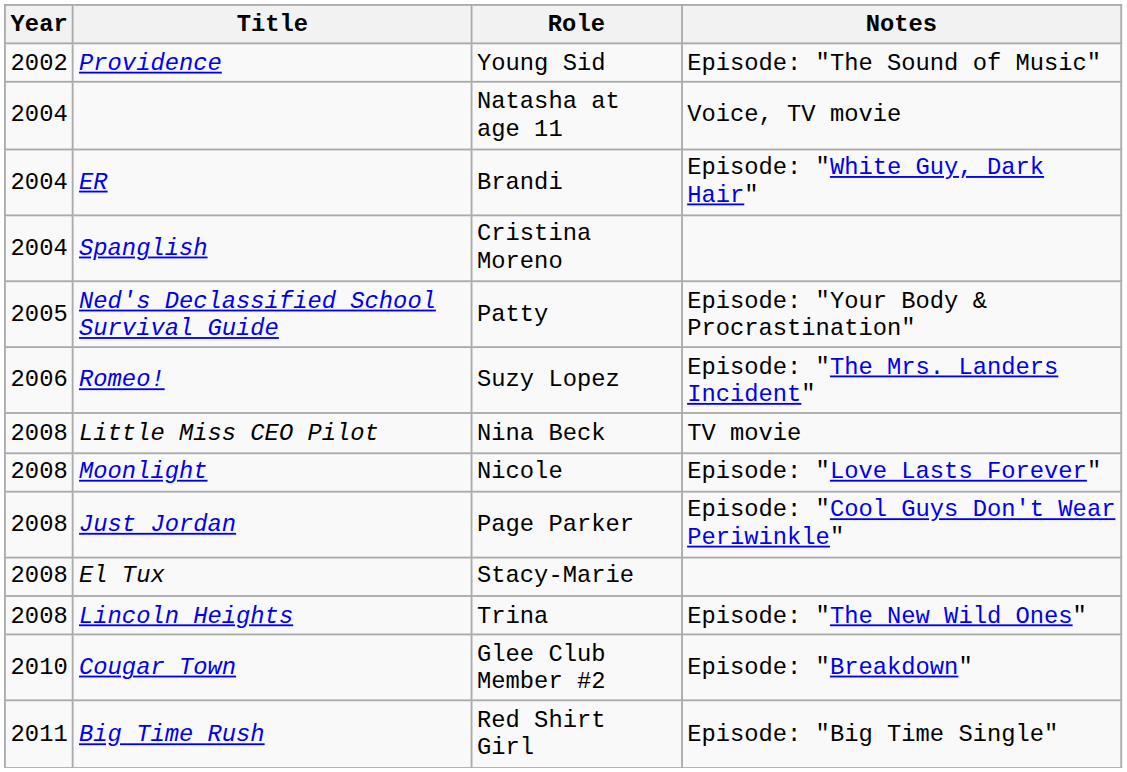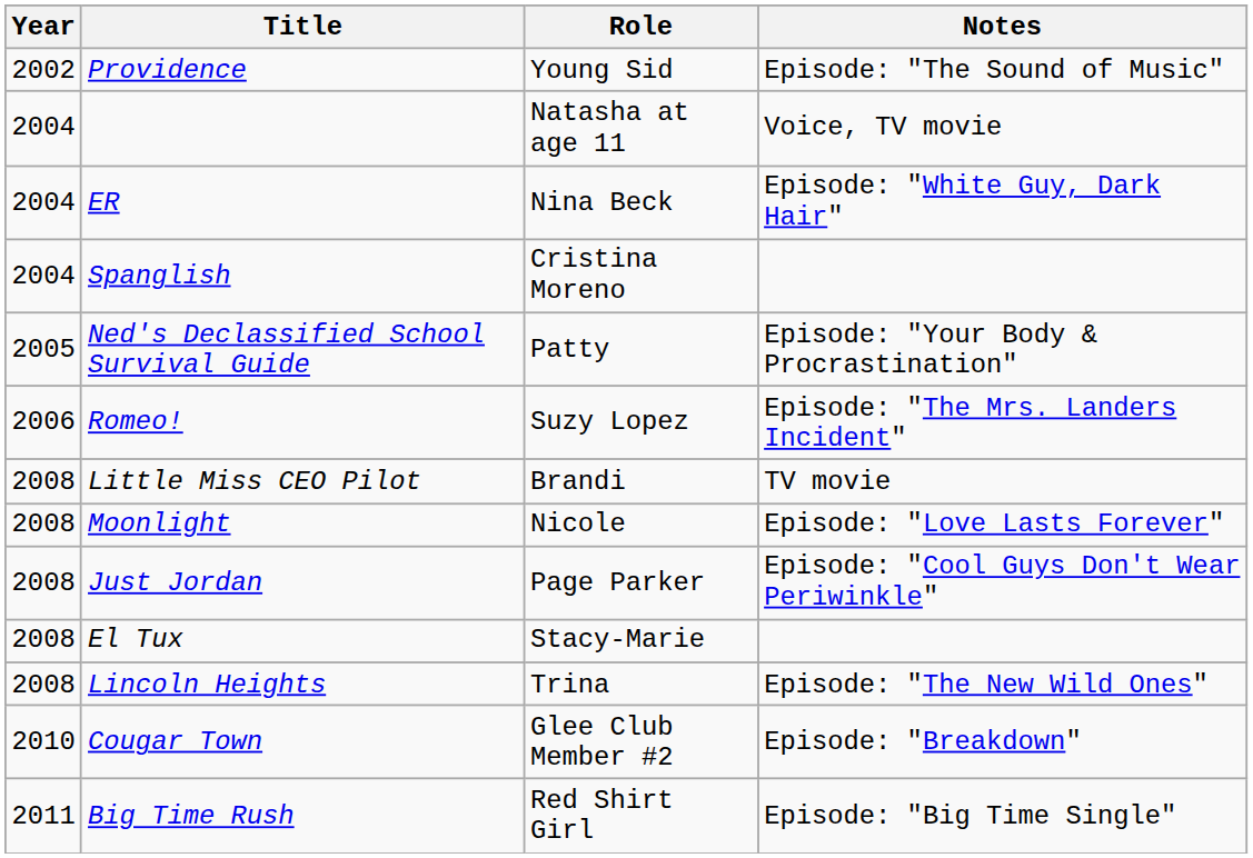 <table class='wikitable sortable'>
 <tr>
 <th>Year</th>
 <th>Title</th>
 <th>Role</th>
 <th class="unsortable">Notes</th>
 </tr>
 <tr>
 <td>2002</td>
 <td><em><a href='#'>Providence</a></em></td>
 <td>Young Sid</td>
 <td>Episode: "The Sound of Music"</td>
 </tr>
 <tr>
 <td>2004</td>
 <td><em></em></td>
 <td>Natasha at age 11</td>
 <td>Voice, TV movie</td>
 </tr>
 <tr>
 <td>2004</td>
 <td><em><a href='#'>ER</a></em></td>
-<td>Brandi</td>
+<td>Nina Beck</td>
 <td>Episode: "<a href='#'>White Guy, Dark Hair</a>"</td>
 </tr>
 <tr>
 <td>2004</td>
 <td><em><a href='#'>Spanglish</a></em></td>
 <td>Cristina Moreno</td>
 <td></td>
 </tr>
 <tr>
 <td>2005</td>
 <td><em><a href='#'>Ned's Declassified School Survival Guide</a></em></td>
 <td>Patty</td>
 <td>Episode: "Your Body & Procrastination"</td>
 </tr>
 <tr>
 <td>2006</td>
 <td><em><a href='#'>Romeo!</a></em></td>
 <td>Suzy Lopez</td>
 <td>Episode: "<a href='#'>The Mrs. Landers Incident</a>"</td>
 </tr>
 <tr>
 <td>2008</td>
 <td><em>Little Miss CEO Pilot</em></td>
-<td>Nina Beck</td>
+<td>Brandi</td>
 <td>TV movie</td>
 </tr>
 <tr>
 <td>2008</td>
 <td><em><a href='#'>Moonlight</a></em></td>
 <td>Nicole</td>
 <td>Episode: "<a href='#'>Love Lasts Forever</a>"</td>
 </tr>
 <tr>
 <td>2008</td>
 <td><em><a href='#'>Just Jordan</a></em></td>
 <td>Page Parker</td>
 <td>Episode: "<a href='#'>Cool Guys Don't Wear Periwinkle</a>"</td>
 </tr>
 <tr>
 <td>2008</td>
 <td><em>El Tux</em></td>
 <td>Stacy-Marie</td>
 <td></td>
 </tr>
 <tr>
 <td>2008</td>
 <td><em><a href='#'>Lincoln Heights</a></em></td>
 <td>Trina</td>
 <td>Episode: "<a href='#'>The New Wild Ones</a>"</td>
 </tr>
 <tr>
 <td>2010</td>
 <td><em><a href='#'>Cougar Town</a></em></td>
 <td>Glee Club Member #2</td>
 <td>Episode: "<a href='#'>Breakdown</a>"</td>
 </tr>
 <tr>
 <td>2011</td>
 <td><em><a href='#'>Big Time Rush</a></em></td>
 <td>Red Shirt Girl</td>
 <td>Episode: "Big Time Single"</td>
 </tr>
 </table>
